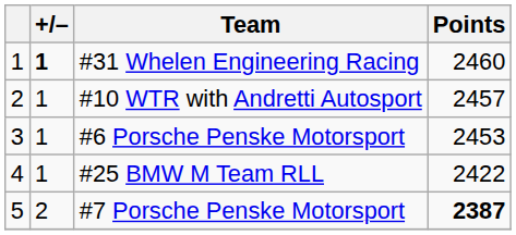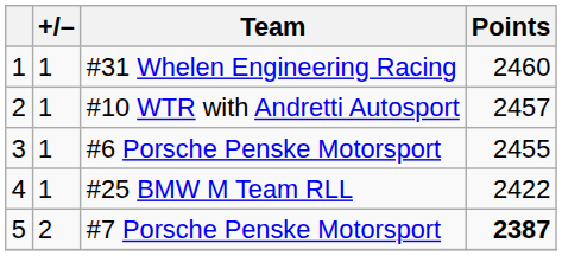 <table class="wikitable" style="font-size: 95%;">
 <tr>
 <th scope="col"></th>
 <th scope="col">+/–</th>
 <th scope="col">Team</th>
 <th scope="col">Points</th>
 </tr>
 <tr>
 <td align=center>1</td>
-<td align="left"><strong> 1</strong></td>
+<td align="left"> 1</td>
 <td> #31 <a href='#'>Whelen Engineering Racing</a></td>
 <td align=right>2460</td>
 </tr>
 <tr>
 <td align=center>2</td>
 <td align="left"> 1</td>
 <td> #10 <a href='#'>WTR</a> with <a href='#'>Andretti Autosport</a></td>
 <td align=right>2457</td>
 </tr>
 <tr>
 <td align=center>3</td>
 <td align="left"> 1</td>
 <td> #6 <a href='#'>Porsche Penske Motorsport</a></td>
-<td align=right>2453</td>
+<td align=right>2455</td>
 </tr>
 <tr>
 <td align=center>4</td>
 <td align="left"> 1</td>
 <td> #25 <a href='#'>BMW M Team RLL</a></td>
 <td align=right>2422</td>
 </tr>
 <tr>
 <td align=center>5</td>
 <td align="left"> 2</td>
 <td> #7 <a href='#'>Porsche Penske Motorsport</a></td>
 <td align=right><strong>2387</strong></td>
 </tr>
 <tr>
 </tr>
 </table>
